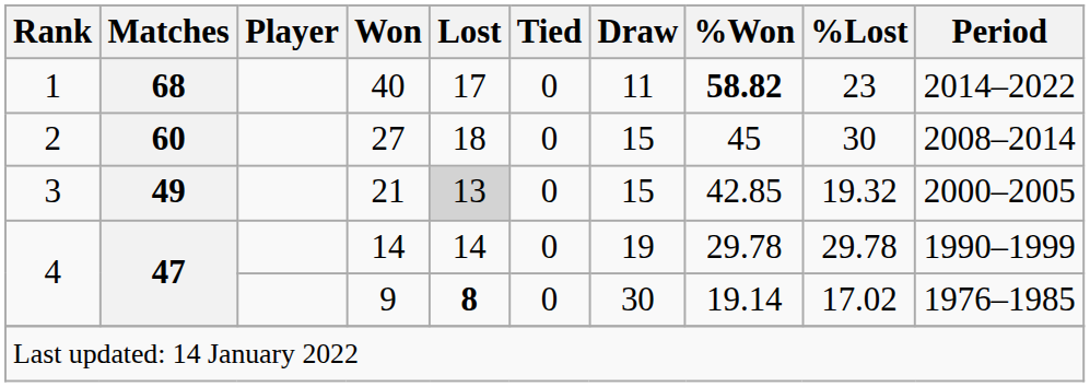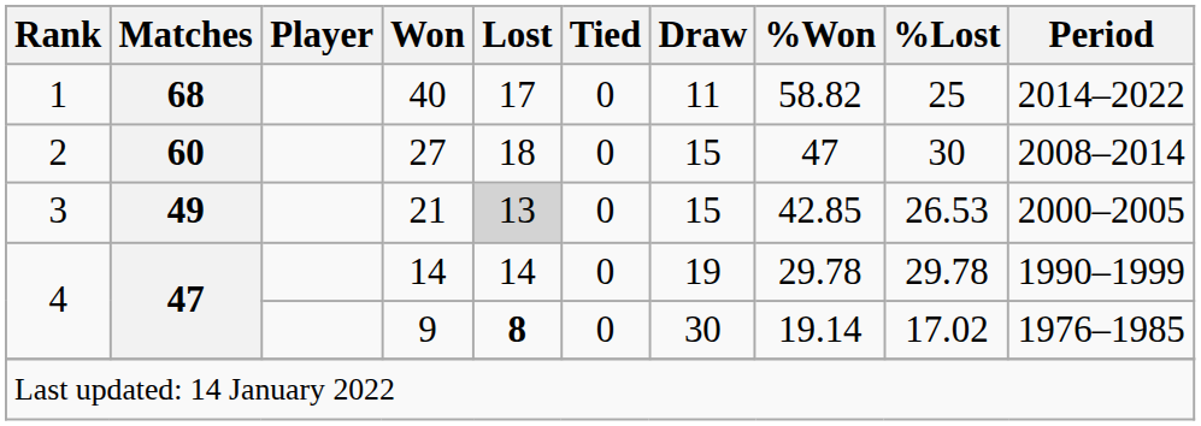 <table class="wikitable sortable">
 <tr>
 <th scope=col>Rank</th>
 <th scope=col>Matches</th>
 <th scope=col>Player</th>
 <th scope=col>Won</th>
 <th scope=col>Lost</th>
 <th scope=col>Tied</th>
 <th scope=col>Draw</th>
 <th scope=col>%Won</th>
 <th scope=col>%Lost</th>
 <th scope=col>Period</th>
 </tr>
 <tr>
 <td align=center>1</td>
 <th scope=row style=text-align:center;>68</th>
 <td></td>
 <td align=center>40</td>
 <td align=center>17</td>
 <td align=center>0</td>
 <td align=center>11</td>
-<td align=center><strong>58.82</strong></td>
-<td align=center>23</td>
+<td align=center>58.82</td>
+<td align=center>25</td>
 <td>2014–2022</td>
 </tr>
 <tr>
 <td align=center>2</td>
 <th scope=row style=text-align:center;>60</th>
 <td></td>
 <td align=center>27</td>
 <td align=center>18</td>
 <td align=center>0</td>
 <td align=center>15</td>
-<td align=center>45</td>
+<td align=center>47</td>
 <td align=center>30</td>
 <td>2008–2014</td>
 </tr>
 <tr>
 <td align=center>3</td>
 <th scope=row style=text-align:center;>49</th>
 <td></td>
 <td align=center>21</td>
 <td align=center style="background: lightgrey;">13</td>
 <td align=center>0</td>
 <td align=center>15</td>
 <td align=center>42.85</td>
-<td align=center>19.32</td>
+<td align=center>26.53</td>
 <td>2000–2005</td>
 </tr>
 <tr>
 <td align=center rowspan=2>4</td>
 <th scope=row style=text-align:center; rowspan=2>47</th>
 <td></td>
 <td align=center>14</td>
 <td align=center>14</td>
 <td align=center>0</td>
 <td align=center>19</td>
 <td align=center>29.78</td>
 <td align=center>29.78</td>
 <td>1990–1999</td>
 </tr>
 <tr>
 <td></td>
 <td align=center>9</td>
 <td align=center><strong>8</strong></td>
 <td align=center>0</td>
 <td align=center>30</td>
 <td align=center>19.14</td>
 <td align=center>17.02</td>
 <td>1976–1985</td>
 </tr>
 <tr>
 </tr>
 <tr class=sortbottom>
 <td colspan=10><small>Last updated: 14 January 2022</small></td>
 </tr>
 </table>
